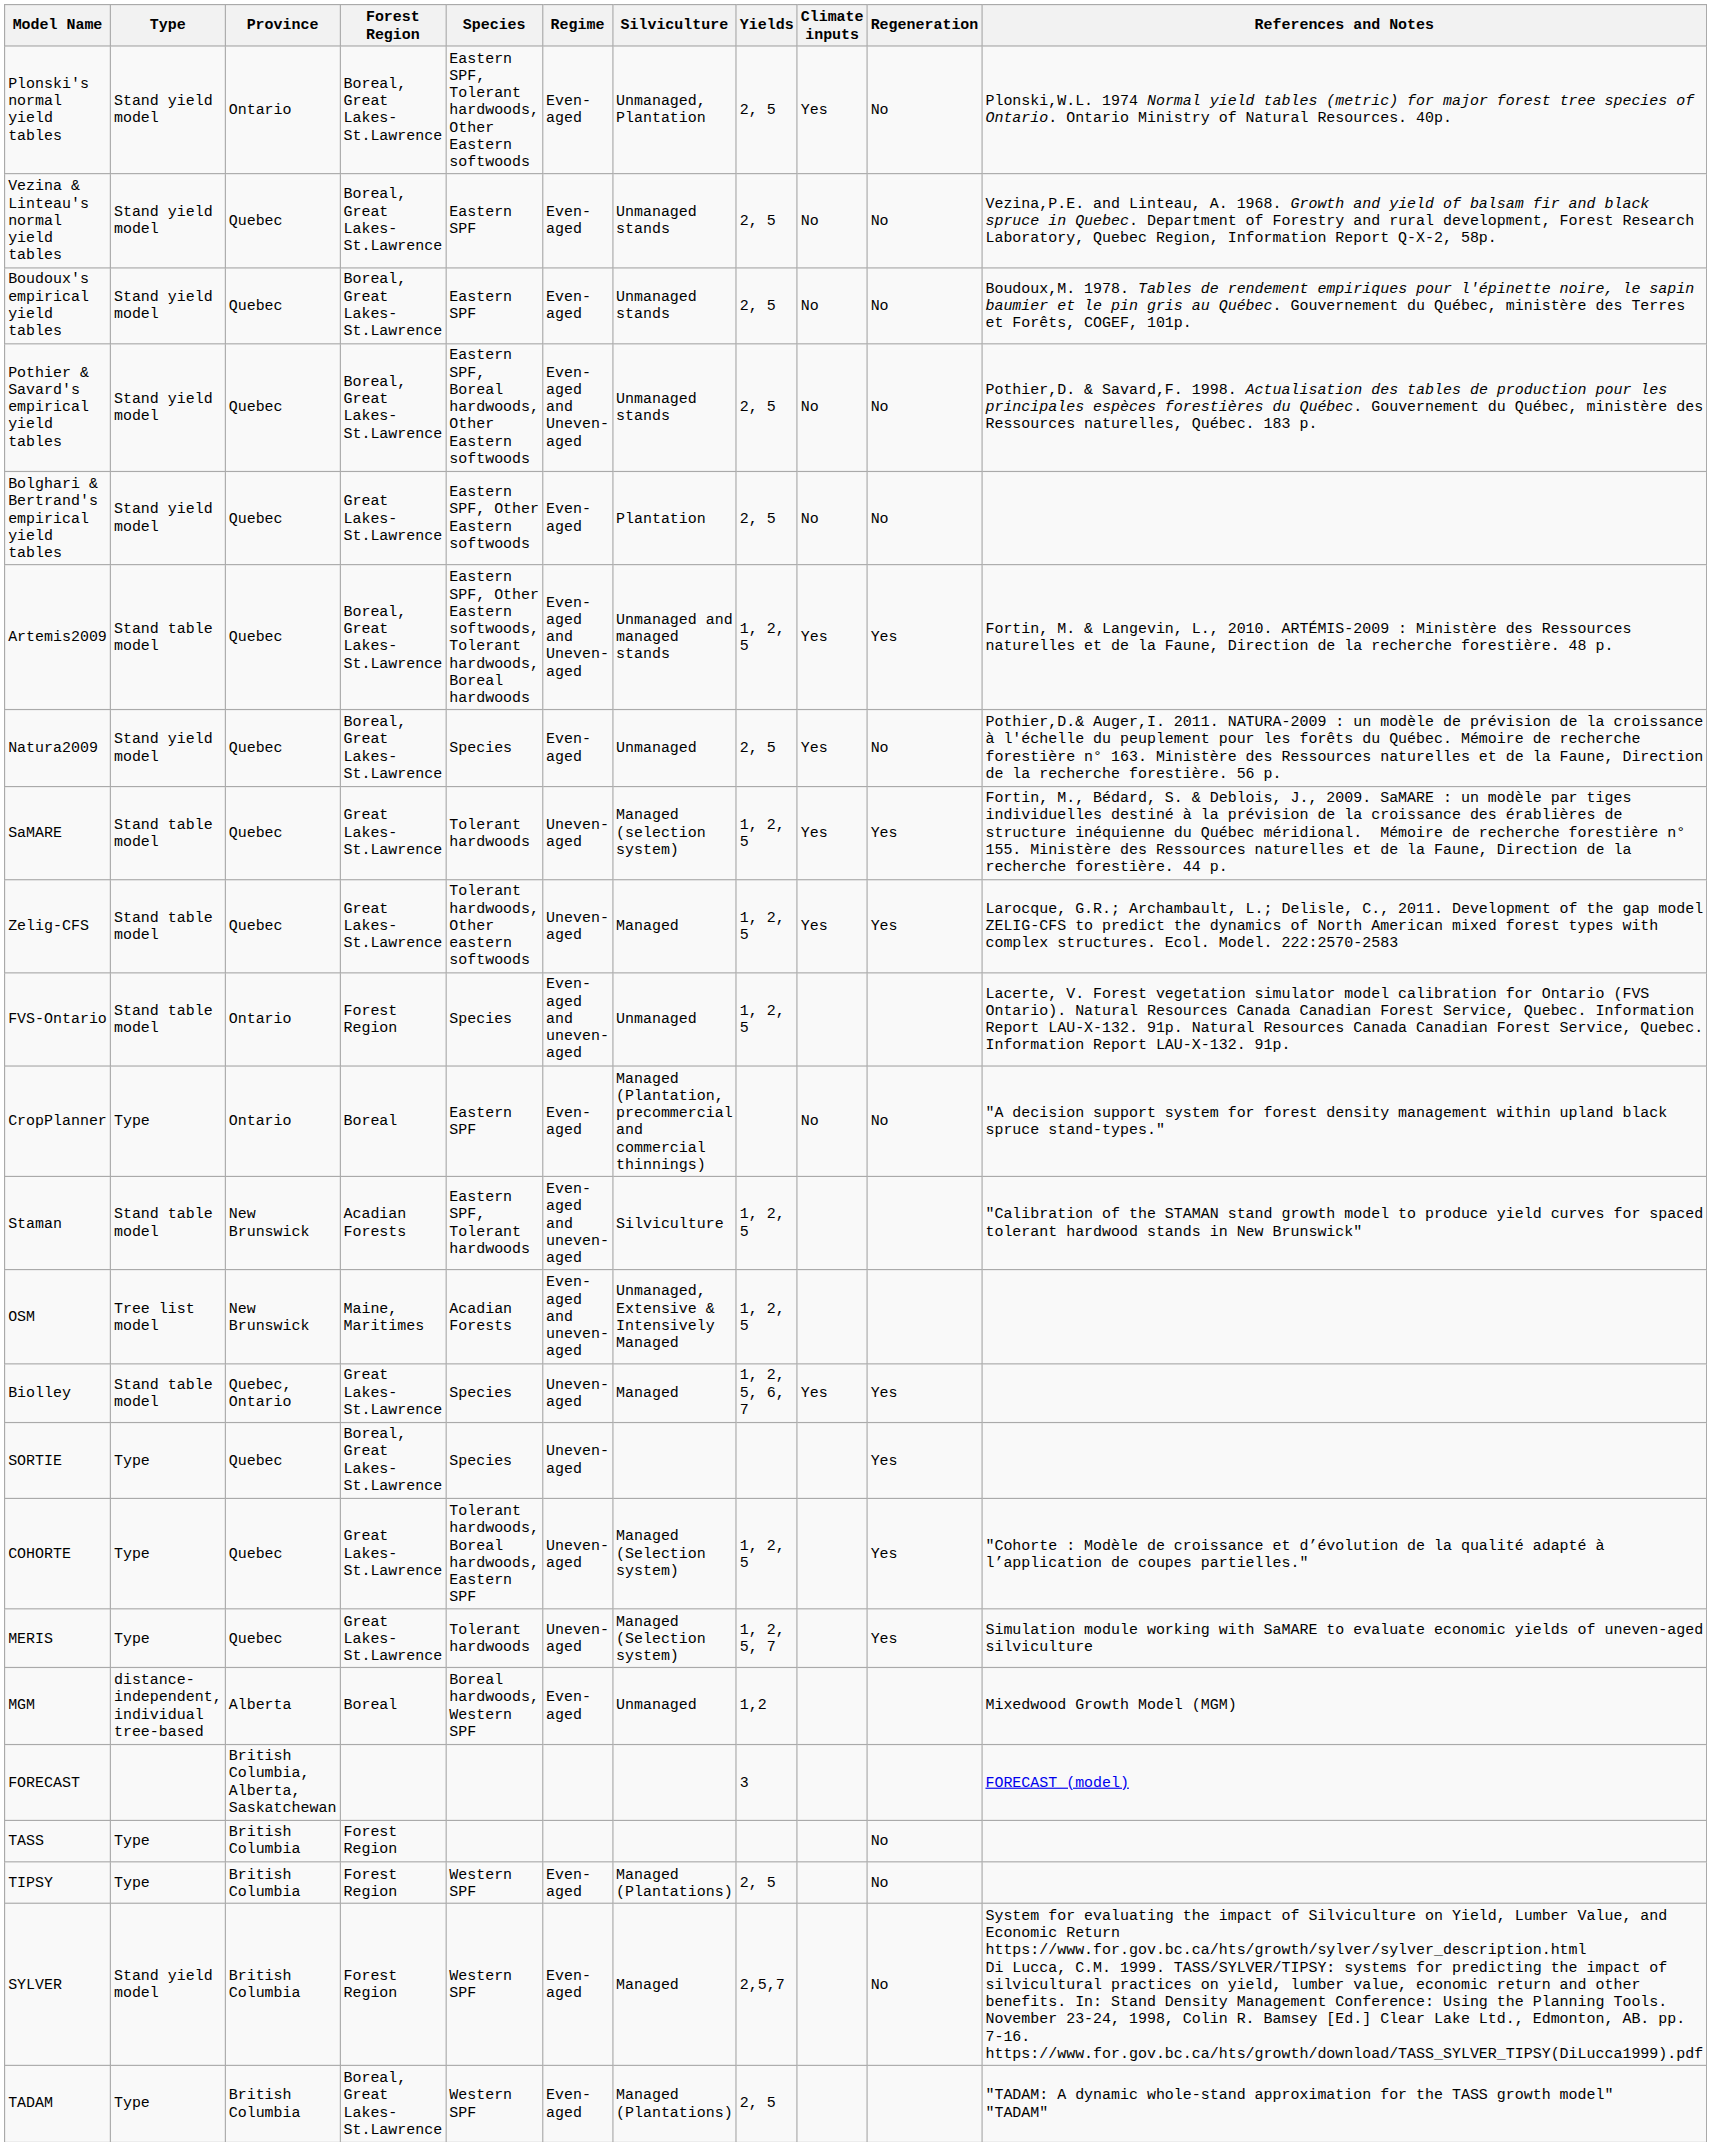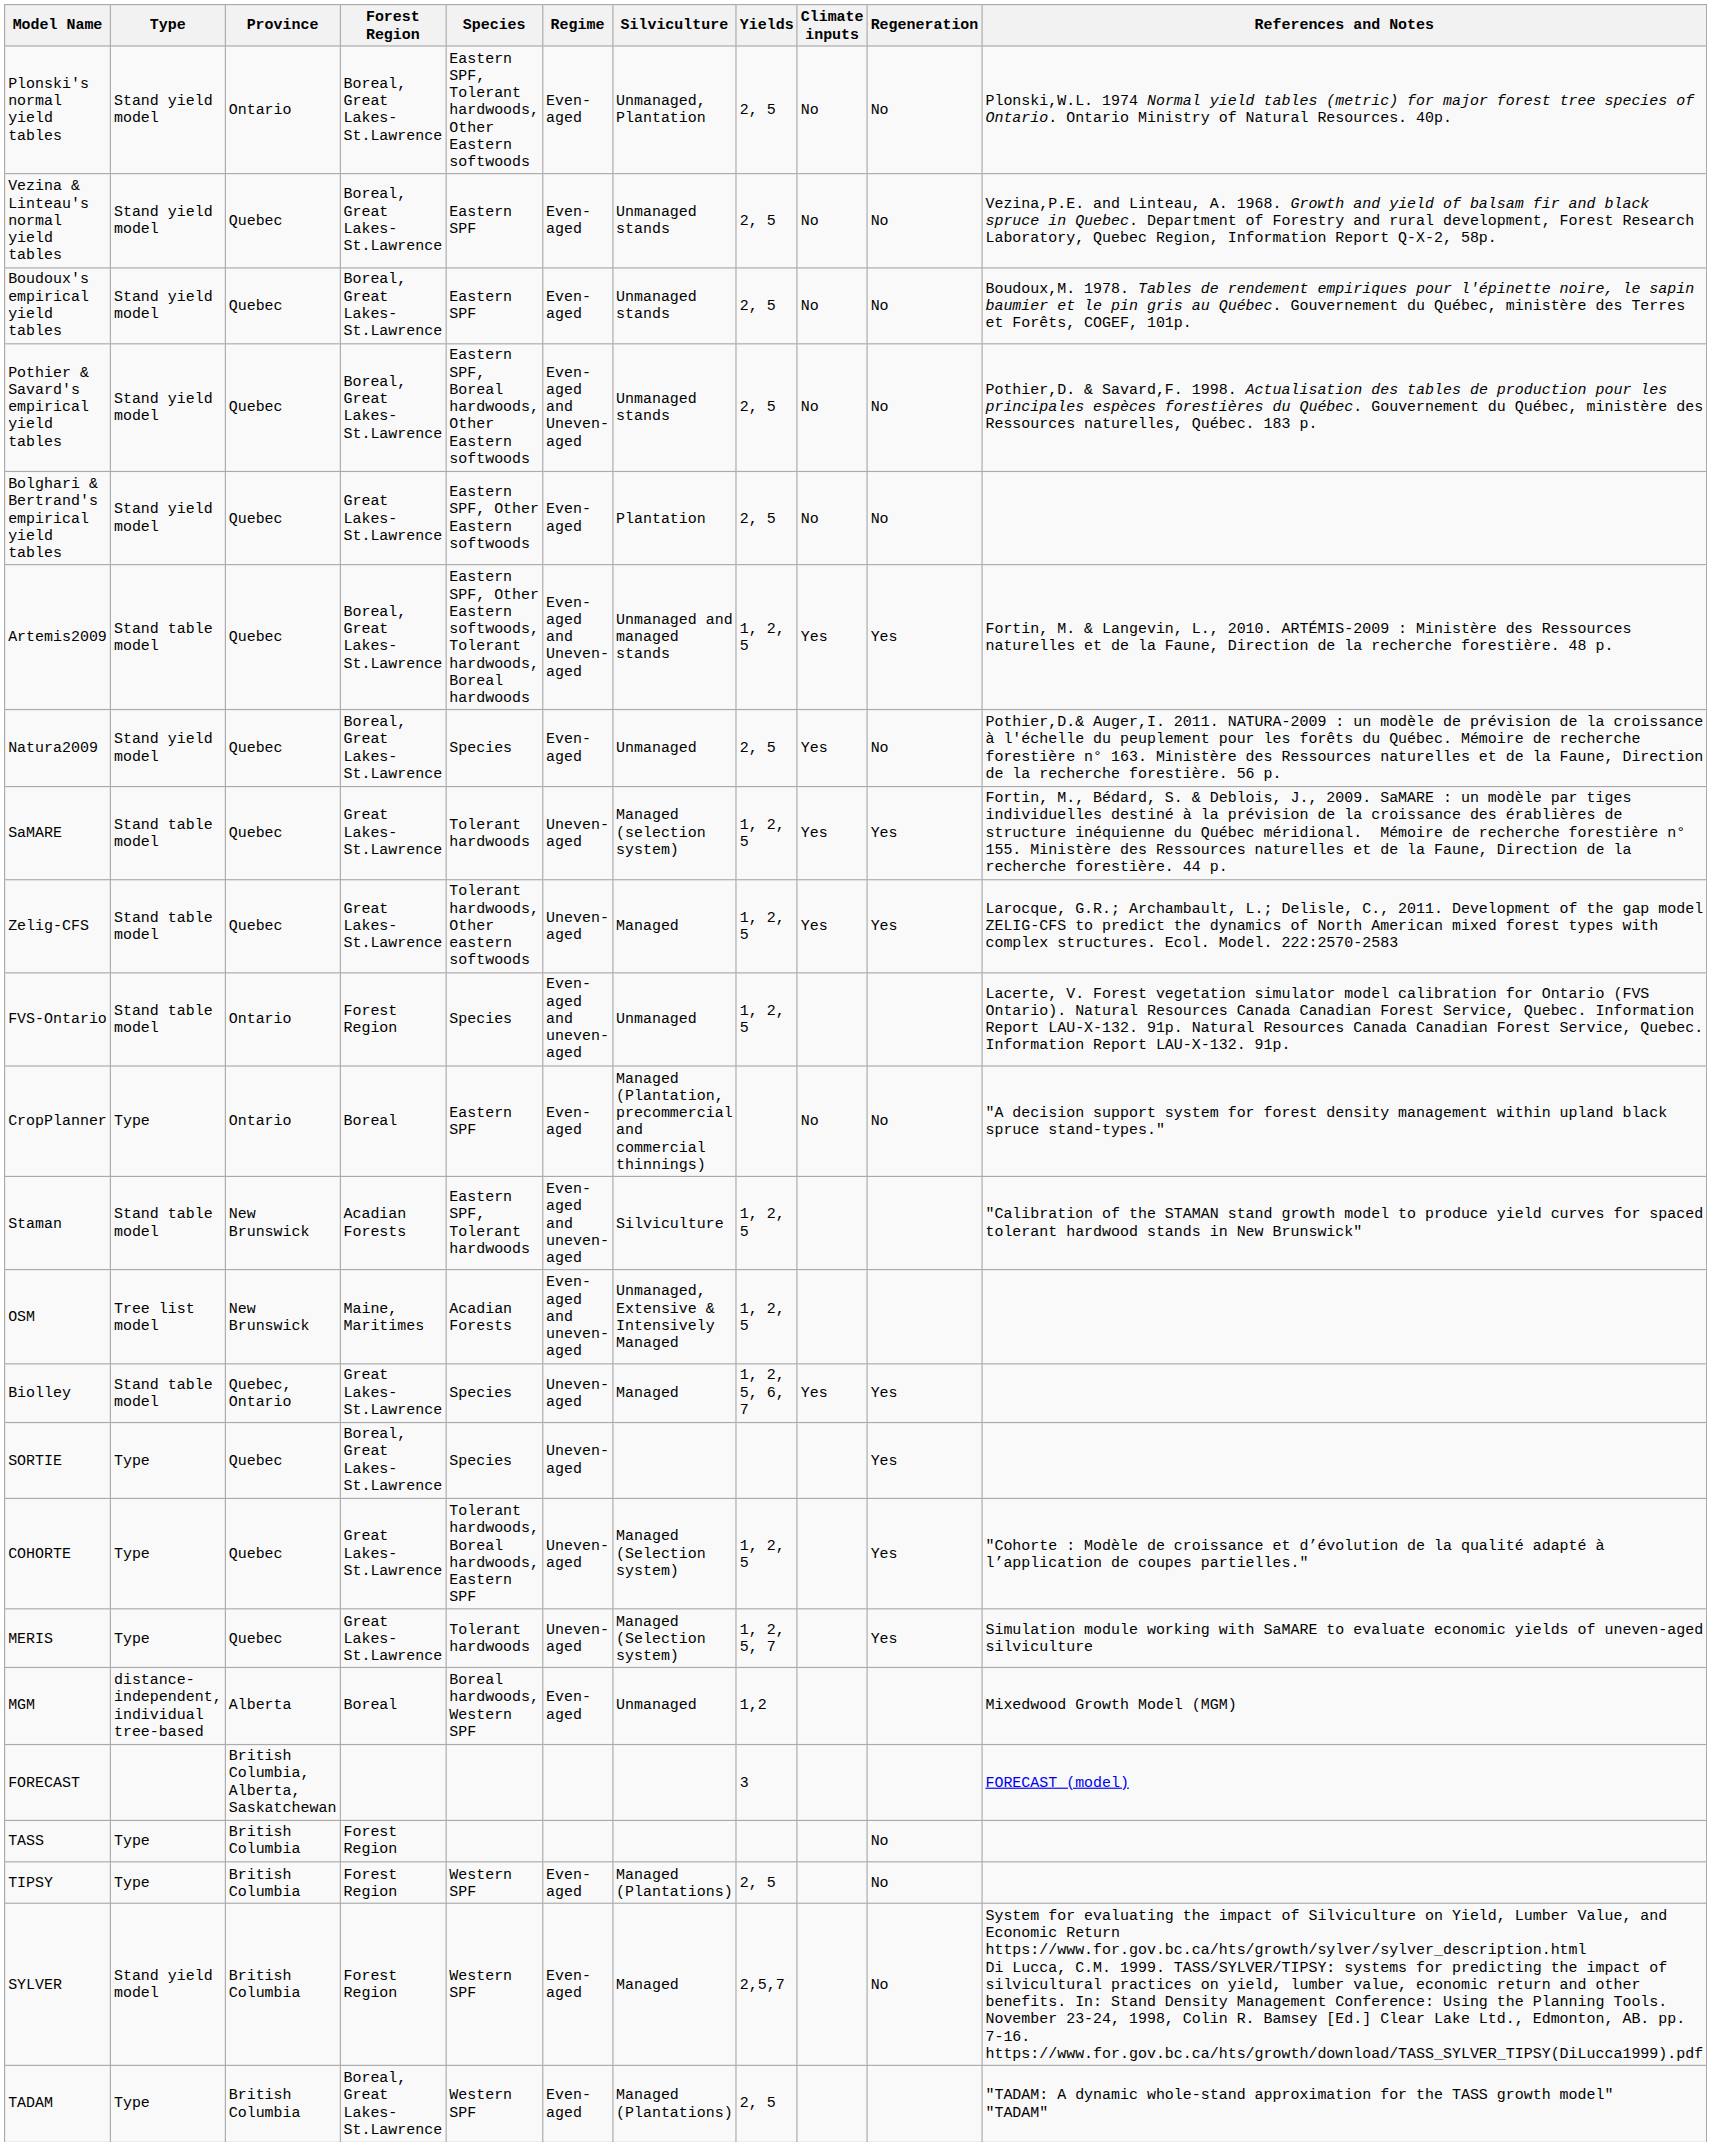 <table class="wikitable sortable">
 <tr>
 <th>Model Name</th>
 <th>Type</th>
 <th>Province</th>
 <th>Forest Region</th>
 <th>Species</th>
 <th>Regime</th>
 <th>Silviculture</th>
 <th>Yields</th>
 <th>Climate inputs</th>
 <th>Regeneration</th>
 <th>References and Notes</th>
 </tr>
 <tr>
 <td>Plonski's normal yield tables</td>
 <td>Stand yield model</td>
 <td>Ontario</td>
 <td>Boreal, Great Lakes-St.Lawrence</td>
 <td>Eastern SPF, Tolerant hardwoods, Other Eastern softwoods</td>
 <td>Even-aged</td>
 <td>Unmanaged, Plantation</td>
 <td>2, 5</td>
-<td>Yes</td>
+<td>No</td>
 <td>No</td>
 <td>Plonski,W.L. 1974 <em>Normal yield tables (metric) for major forest tree species of Ontario</em>. Ontario Ministry of Natural Resources. 40p.</td>
 </tr>
 <tr>
 <td>Vezina & Linteau's normal yield tables</td>
 <td>Stand yield model</td>
 <td>Quebec</td>
 <td>Boreal, Great Lakes-St.Lawrence</td>
 <td>Eastern SPF</td>
 <td>Even-aged</td>
 <td>Unmanaged stands</td>
 <td>2, 5</td>
 <td>No</td>
 <td>No</td>
 <td>Vezina,P.E. and Linteau, A. 1968. <em>Growth and yield of balsam fir and black spruce in Quebec</em>. Department of Forestry and rural development, Forest Research Laboratory, Quebec Region, Information Report Q-X-2, 58p.</td>
 </tr>
 <tr>
 <td>Boudoux's empirical yield tables</td>
 <td>Stand yield model</td>
 <td>Quebec</td>
 <td>Boreal, Great Lakes-St.Lawrence</td>
 <td>Eastern SPF</td>
 <td>Even-aged</td>
 <td>Unmanaged stands</td>
 <td>2, 5</td>
 <td>No</td>
 <td>No</td>
 <td>Boudoux,M. 1978. <em>Tables de rendement empiriques pour l'épinette noire, le sapin baumier et le pin gris au Québec</em>. Gouvernement du Québec, ministère des Terres et Forêts, COGEF, 101p.</td>
 </tr>
 <tr>
 <td>Pothier & Savard's empirical yield tables</td>
 <td>Stand yield model</td>
 <td>Quebec</td>
 <td>Boreal, Great Lakes-St.Lawrence</td>
 <td>Eastern SPF, Boreal hardwoods, Other Eastern softwoods</td>
 <td>Even-aged and Uneven-aged</td>
 <td>Unmanaged stands</td>
 <td>2, 5</td>
 <td>No</td>
 <td>No</td>
 <td>Pothier,D. & Savard,F. 1998. <em>Actualisation des tables de production pour les principales espèces forestières du Québec</em>. Gouvernement du Québec, ministère des Ressources naturelles, Québec. 183 p.</td>
 </tr>
 <tr>
 <td>Bolghari & Bertrand's empirical yield tables</td>
 <td>Stand yield model</td>
 <td>Quebec</td>
 <td>Great Lakes-St.Lawrence</td>
 <td>Eastern SPF, Other Eastern softwoods</td>
 <td>Even-aged</td>
 <td>Plantation</td>
 <td>2, 5</td>
 <td>No</td>
 <td>No</td>
 <td></td>
 </tr>
 <tr>
 <td>Artemis2009</td>
 <td>Stand table model</td>
 <td>Quebec</td>
 <td>Boreal, Great Lakes-St.Lawrence</td>
 <td>Eastern SPF, Other Eastern softwoods, Tolerant hardwoods, Boreal hardwoods</td>
 <td>Even-aged and Uneven-aged</td>
 <td>Unmanaged and managed stands</td>
 <td>1, 2, 5</td>
 <td>Yes</td>
 <td>Yes</td>
 <td>Fortin, M. & Langevin, L., 2010. ARTÉMIS-2009 :  Ministère des Ressources naturelles et de la Faune, Direction de la recherche forestière. 48 p.</td>
 </tr>
 <tr>
 <td>Natura2009</td>
 <td>Stand yield model</td>
 <td>Quebec</td>
 <td>Boreal, Great Lakes-St.Lawrence</td>
 <td>Species</td>
 <td>Even-aged</td>
 <td>Unmanaged</td>
 <td>2, 5</td>
 <td>Yes</td>
 <td>No</td>
 <td>Pothier,D.& Auger,I.  2011. NATURA-2009 : un modèle de prévision de la croissance à l'échelle du peuplement pour les forêts du Québec. Mémoire de recherche forestière n° 163. Ministère des Ressources naturelles et de la Faune, Direction de la recherche forestière. 56 p.</td>
 </tr>
 <tr>
 <td>SaMARE</td>
 <td>Stand table model</td>
 <td>Quebec</td>
 <td>Great Lakes-St.Lawrence</td>
 <td>Tolerant hardwoods</td>
 <td>Uneven-aged</td>
 <td>Managed (selection system)</td>
 <td>1, 2, 5</td>
 <td>Yes</td>
 <td>Yes</td>
 <td>Fortin, M., Bédard, S. & Deblois, J., 2009. SaMARE : un modèle par tiges individuelles destiné à la prévision de la croissance des érablières de structure inéquienne du Québec méridional.  Mémoire de recherche forestière n° 155. Ministère des Ressources naturelles et de la Faune, Direction de la recherche forestière. 44 p.</td>
 </tr>
 <tr>
 <td>Zelig-CFS</td>
 <td>Stand table model</td>
 <td>Quebec</td>
 <td>Great Lakes-St.Lawrence</td>
 <td>Tolerant hardwoods, Other eastern softwoods</td>
 <td>Uneven-aged</td>
 <td>Managed</td>
 <td>1, 2, 5</td>
 <td>Yes</td>
 <td>Yes</td>
 <td>Larocque, G.R.; Archambault, L.; Delisle, C., 2011. Development of the gap model ZELIG-CFS to predict the dynamics of North American mixed forest types with complex structures. Ecol. Model. 222:2570-2583</td>
 </tr>
 <tr>
 <td>FVS-Ontario</td>
 <td>Stand table model</td>
 <td>Ontario</td>
 <td>Forest Region</td>
 <td>Species</td>
 <td>Even-aged and uneven-aged</td>
 <td>Unmanaged</td>
 <td>1, 2, 5</td>
 <td></td>
 <td></td>
 <td>Lacerte, V. Forest vegetation simulator model calibration for Ontario (FVS Ontario). Natural Resources Canada Canadian Forest Service, Quebec. Information Report LAU-X-132. 91p. Natural Resources Canada Canadian Forest Service, Quebec. Information Report LAU-X-132. 91p.</td>
 </tr>
 <tr>
 <td>CropPlanner</td>
 <td>Type</td>
 <td>Ontario</td>
 <td>Boreal</td>
 <td>Eastern SPF</td>
 <td>Even-aged</td>
 <td>Managed (Plantation, precommercial and commercial thinnings)</td>
 <td></td>
 <td>No</td>
 <td>No</td>
 <td>"A decision support system for forest density management within upland black spruce stand-types."</td>
 </tr>
 <tr>
 <td>Staman</td>
 <td>Stand table model</td>
 <td>New Brunswick</td>
 <td>Acadian Forests</td>
 <td>Eastern SPF, Tolerant hardwoods</td>
 <td>Even-aged and uneven-aged</td>
 <td>Silviculture</td>
 <td>1, 2, 5</td>
 <td></td>
 <td></td>
 <td>"Calibration of the STAMAN stand growth model to produce yield curves for spaced tolerant hardwood stands in New Brunswick"</td>
 </tr>
 <tr>
 <td>OSM</td>
 <td>Tree list model</td>
 <td>New Brunswick</td>
 <td>Maine, Maritimes</td>
 <td>Acadian Forests</td>
 <td>Even-aged and uneven-aged</td>
 <td>Unmanaged, Extensive & Intensively Managed</td>
 <td>1, 2, 5</td>
 <td></td>
 <td></td>
 <td></td>
 </tr>
 <tr>
 <td>Biolley</td>
 <td>Stand table model</td>
 <td>Quebec, Ontario</td>
 <td>Great Lakes-St.Lawrence</td>
 <td>Species</td>
 <td>Uneven-aged</td>
 <td>Managed</td>
 <td>1, 2, 5, 6, 7</td>
 <td>Yes</td>
 <td>Yes</td>
 <td></td>
 </tr>
 <tr>
 <td>SORTIE</td>
 <td>Type</td>
 <td>Quebec</td>
 <td>Boreal, Great Lakes-St.Lawrence</td>
 <td>Species</td>
 <td>Uneven-aged</td>
 <td></td>
 <td></td>
 <td></td>
 <td>Yes</td>
 <td></td>
 </tr>
 <tr>
 <td>COHORTE</td>
 <td>Type</td>
 <td>Quebec</td>
 <td>Great Lakes-St.Lawrence</td>
 <td>Tolerant hardwoods, Boreal hardwoods, Eastern SPF</td>
 <td>Uneven-aged</td>
 <td>Managed (Selection system)</td>
 <td>1, 2, 5</td>
 <td></td>
 <td>Yes</td>
 <td>"Cohorte : Modèle de croissance et d’évolution de la qualité adapté à l’application de coupes partielles."</td>
 </tr>
 <tr>
 <td>MERIS</td>
 <td>Type</td>
 <td>Quebec</td>
 <td>Great Lakes-St.Lawrence</td>
 <td>Tolerant hardwoods</td>
 <td>Uneven-aged</td>
 <td>Managed (Selection system)</td>
 <td>1, 2, 5, 7</td>
 <td></td>
 <td>Yes</td>
 <td>Simulation module working with SaMARE to evaluate economic yields of uneven-aged silviculture</td>
 </tr>
 <tr>
 <td>MGM</td>
 <td>distance-independent, individual tree-based</td>
 <td>Alberta</td>
 <td>Boreal</td>
 <td>Boreal hardwoods, Western SPF</td>
 <td>Even-aged</td>
 <td>Unmanaged</td>
 <td>1,2</td>
 <td></td>
 <td></td>
 <td>Mixedwood Growth Model (MGM)</td>
 </tr>
 <tr>
 <td>FORECAST</td>
 <td></td>
 <td>British Columbia, Alberta, Saskatchewan</td>
 <td></td>
 <td></td>
 <td></td>
 <td></td>
 <td>3</td>
 <td></td>
 <td></td>
 <td><a href='#'>FORECAST (model)</a></td>
 </tr>
 <tr>
 <td>TASS</td>
 <td>Type</td>
 <td>British Columbia</td>
 <td>Forest Region</td>
 <td></td>
 <td></td>
 <td></td>
 <td></td>
 <td></td>
 <td>No</td>
 <td></td>
 </tr>
 <tr>
 <td>TIPSY</td>
 <td>Type</td>
 <td>British Columbia</td>
 <td>Forest Region</td>
 <td>Western SPF</td>
 <td>Even-aged</td>
 <td>Managed (Plantations)</td>
 <td>2, 5</td>
 <td></td>
 <td>No</td>
 <td></td>
 </tr>
 <tr>
 <td>SYLVER</td>
 <td>Stand yield model</td>
 <td>British Columbia</td>
 <td>Forest Region</td>
 <td>Western SPF</td>
 <td>Even-aged</td>
 <td>Managed</td>
 <td>2,5,7</td>
 <td></td>
 <td>No</td>
 <td>System for evaluating the impact of Silviculture on Yield, Lumber Value, and Economic Return<br>https://www.for.gov.bc.ca/hts/growth/sylver/sylver_description.html<br>Di Lucca, C.M. 1999. TASS/SYLVER/TIPSY: systems for predicting the impact of silvicultural practices on yield, lumber value, economic return and other benefits. In: Stand Density Management Conference: Using the Planning Tools. November 23-24, 1998, Colin R. Bamsey [Ed.] Clear Lake Ltd., Edmonton, AB. pp. 7-16. https://www.for.gov.bc.ca/hts/growth/download/TASS_SYLVER_TIPSY(DiLucca1999).pdf</td>
 </tr>
 <tr>
 <td>TADAM</td>
 <td>Type</td>
 <td>British Columbia</td>
 <td>Boreal, Great Lakes-St.Lawrence</td>
 <td>Western SPF</td>
 <td>Even-aged</td>
 <td>Managed (Plantations)</td>
 <td>2, 5</td>
 <td></td>
 <td></td>
 <td>"TADAM: A dynamic whole-stand approximation for the TASS growth model"<br>"TADAM"</td>
 </tr>
 </table>
